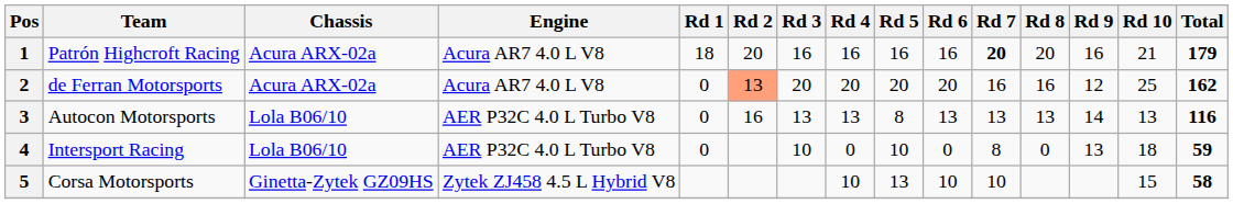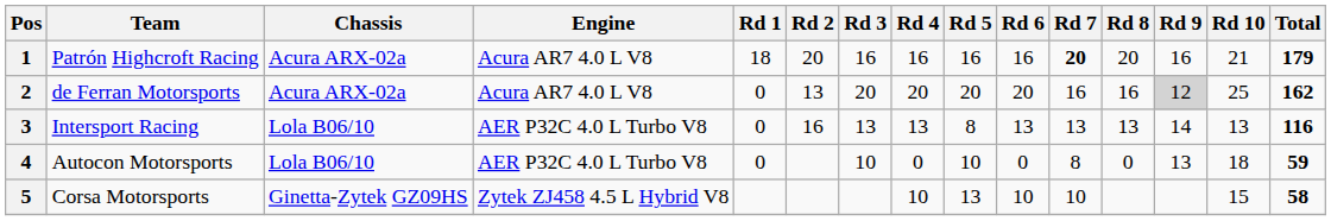 <table class="wikitable" style="font-size: 90%;">
 <tr>
 <th>Pos</th>
 <th>Team</th>
 <th>Chassis</th>
 <th>Engine</th>
 <th>Rd 1</th>
 <th>Rd 2</th>
 <th>Rd 3</th>
 <th>Rd 4</th>
 <th>Rd 5</th>
 <th>Rd 6</th>
 <th>Rd 7</th>
 <th>Rd 8</th>
 <th>Rd 9</th>
 <th>Rd 10</th>
 <th>Total</th>
 </tr>
 <tr>
 <th>1</th>
 <td> <a href='#'>Patrón</a> <a href='#'>Highcroft Racing</a></td>
 <td><a href='#'>Acura ARX-02a</a></td>
 <td><a href='#'>Acura</a> AR7 4.0 L V8</td>
 <td align="center">18</td>
 <td align="center">20</td>
 <td align="center">16</td>
 <td align="center">16</td>
 <td align="center">16</td>
 <td align="center">16</td>
 <td align="center"><strong>20</strong></td>
 <td align="center">20</td>
 <td align="center">16</td>
 <td align="center">21</td>
 <td align="center"><strong>179</strong></td>
 </tr>
 <tr>
 <th>2</th>
 <td> <a href='#'>de Ferran Motorsports</a></td>
 <td><a href='#'>Acura ARX-02a</a></td>
 <td><a href='#'>Acura</a> AR7 4.0 L V8</td>
 <td align="center">0</td>
-<td align="center" style="background: lightsalmon;">13</td>
+<td align="center">13</td>
 <td align="center">20</td>
 <td align="center">20</td>
 <td align="center">20</td>
 <td align="center">20</td>
 <td align="center">16</td>
 <td align="center">16</td>
-<td align="center">12</td>
+<td align="center" style="background: lightgrey;">12</td>
 <td align="center">25</td>
 <td align="center"><strong>162</strong></td>
 </tr>
 <tr>
 <th>3</th>
-<td> Autocon Motorsports</td>
+<td> <a href='#'>Intersport Racing</a></td>
 <td><a href='#'>Lola B06/10</a></td>
 <td><a href='#'>AER</a> P32C 4.0 L Turbo V8</td>
 <td align="center">0</td>
 <td align="center">16</td>
 <td align="center">13</td>
 <td align="center">13</td>
 <td align="center">8</td>
 <td align="center">13</td>
 <td align="center">13</td>
 <td align="center">13</td>
 <td align="center">14</td>
 <td align="center">13</td>
 <td align="center"><strong>116</strong></td>
 </tr>
 <tr>
 <th>4</th>
-<td> <a href='#'>Intersport Racing</a></td>
+<td> Autocon Motorsports</td>
 <td><a href='#'>Lola B06/10</a></td>
 <td><a href='#'>AER</a> P32C 4.0 L Turbo V8</td>
 <td align="center">0</td>
 <td></td>
 <td align="center">10</td>
 <td align="center">0</td>
 <td align="center">10</td>
 <td align="center">0</td>
 <td align="center">8</td>
 <td align="center">0</td>
 <td align="center">13</td>
 <td align="center">18</td>
 <td align="center"><strong>59</strong></td>
 </tr>
 <tr>
 <th>5</th>
 <td> Corsa Motorsports</td>
 <td><a href='#'>Ginetta</a>-<a href='#'>Zytek</a> <a href='#'>GZ09HS</a></td>
 <td><a href='#'>Zytek ZJ458</a> 4.5 L <a href='#'>Hybrid</a> V8</td>
 <td></td>
 <td></td>
 <td></td>
 <td align="center">10</td>
 <td align="center">13</td>
 <td align="center">10</td>
 <td align="center">10</td>
 <td></td>
 <td></td>
 <td align="center">15</td>
 <td align="center"><strong>58</strong></td>
 </tr>
 <tr>
 </tr>
 </table>
